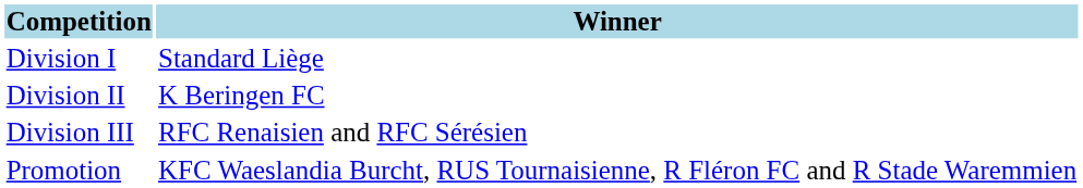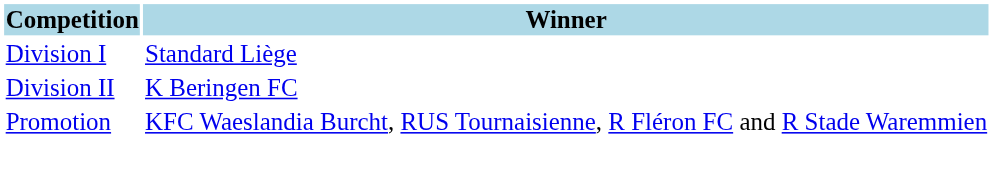 <table>
 <tr style="background:lightblue;">
 <th>Competition</th>
 <th>Winner</th>
 </tr>
 <tr>
 <td><a href='#'>Division I</a></td>
 <td><a href='#'>Standard Liège</a></td>
 </tr>
 <tr>
 <td><a href='#'>Division II</a></td>
 <td><a href='#'>K Beringen FC</a></td>
 </tr>
 <tr>
-<td><a href='#'>Division III</a></td>
-<td><a href='#'>RFC Renaisien</a> and <a href='#'>RFC Sérésien</a></td>
-</tr>
-<tr>
 <td><a href='#'>Promotion</a></td>
 <td><a href='#'>KFC Waeslandia Burcht</a>, <a href='#'>RUS Tournaisienne</a>, <a href='#'>R Fléron FC</a> and <a href='#'>R Stade Waremmien</a></td>
 </tr>
 </table>
